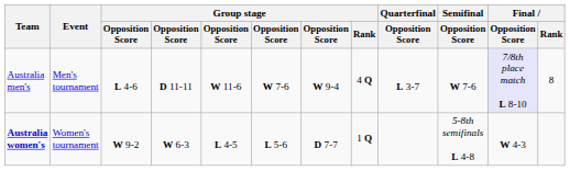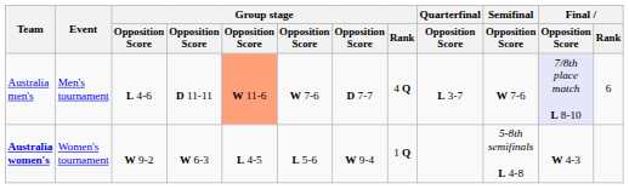 <table class="wikitable" style="font-size:90%">
 <tr>
 <th rowspan=2>Team</th>
 <th rowspan=2>Event</th>
 <th colspan=6>Group stage</th>
 <th>Quarterfinal</th>
 <th>Semifinal</th>
 <th colspan=2>Final / </th>
 </tr>
 <tr style="font-size:95%">
 <th>Opposition<br>Score</th>
 <th>Opposition<br>Score</th>
 <th>Opposition<br>Score</th>
 <th>Opposition<br>Score</th>
 <th>Opposition<br>Score</th>
 <th>Rank</th>
 <th>Opposition<br>Score</th>
 <th>Opposition<br>Score</th>
 <th>Opposition<br>Score</th>
 <th>Rank</th>
 </tr>
 <tr align=center>
 <td align=left><a href='#'>Australia men's</a></td>
 <td align=left><a href='#'>Men's tournament</a></td>
 <td><br><strong>L</strong> 4-6</td>
 <td><br><strong>D</strong> 11-11</td>
-<td><br><strong>W</strong> 11-6</td>
+<td style="background: lightsalmon;"><br><strong>W</strong> 11-6</td>
 <td><br><strong>W</strong> 7-6</td>
-<td><br><strong>W</strong> 9-4</td>
+<td><br><strong>D</strong> 7-7</td>
 <td>4 <strong>Q</strong></td>
 <td><br><strong>L</strong> 3-7</td>
 <td><br><strong>W</strong> 7-6</td>
 <td style="background: lavender;"><em>7/8th place match</em><br><br><strong>L</strong> 8-10</td>
-<td>8</td>
+<td>6</td>
 </tr>
 <tr align=center>
 <td align=left><strong><a href='#'>Australia women's</a></strong></td>
 <td align=left><a href='#'>Women's tournament</a></td>
 <td><br><strong>W</strong> 9-2</td>
 <td><br><strong>W</strong> 6-3</td>
 <td><br><strong>L</strong> 4-5</td>
 <td><br><strong>L</strong> 5-6</td>
-<td><br><strong>D</strong> 7-7</td>
+<td><br><strong>W</strong> 9-4</td>
 <td>1 <strong>Q</strong></td>
 <td></td>
 <td><em>5-8th semifinals</em><br><br><strong>L</strong> 4-8</td>
 <td><br><strong>W</strong> 4-3</td>
 <td></td>
 </tr>
 </table>
